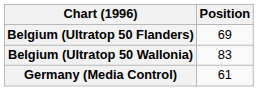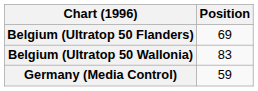 <table class="wikitable sortable plainrowheaders" style="text-align:center">
 <tr>
 <th scope="col">Chart (1996)</th>
 <th scope="col">Position</th>
 </tr>
 <tr>
 <th scope="row">Belgium (Ultratop 50 Flanders)</th>
 <td>69</td>
 </tr>
 <tr>
 <th scope="row">Belgium (Ultratop 50 Wallonia)</th>
 <td>83</td>
 </tr>
 <tr>
 <th scope="row">Germany (Media Control)</th>
-<td>61</td>
+<td>59</td>
 </tr>
 </table>
